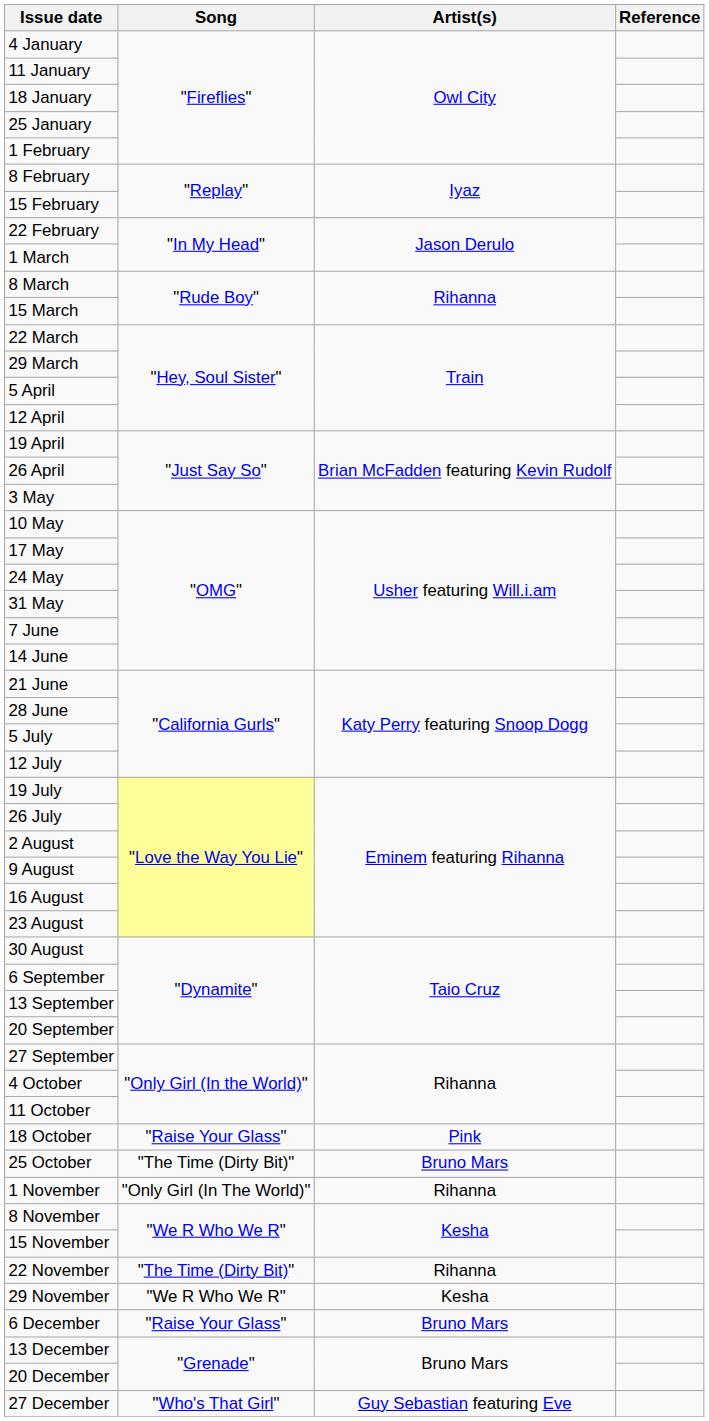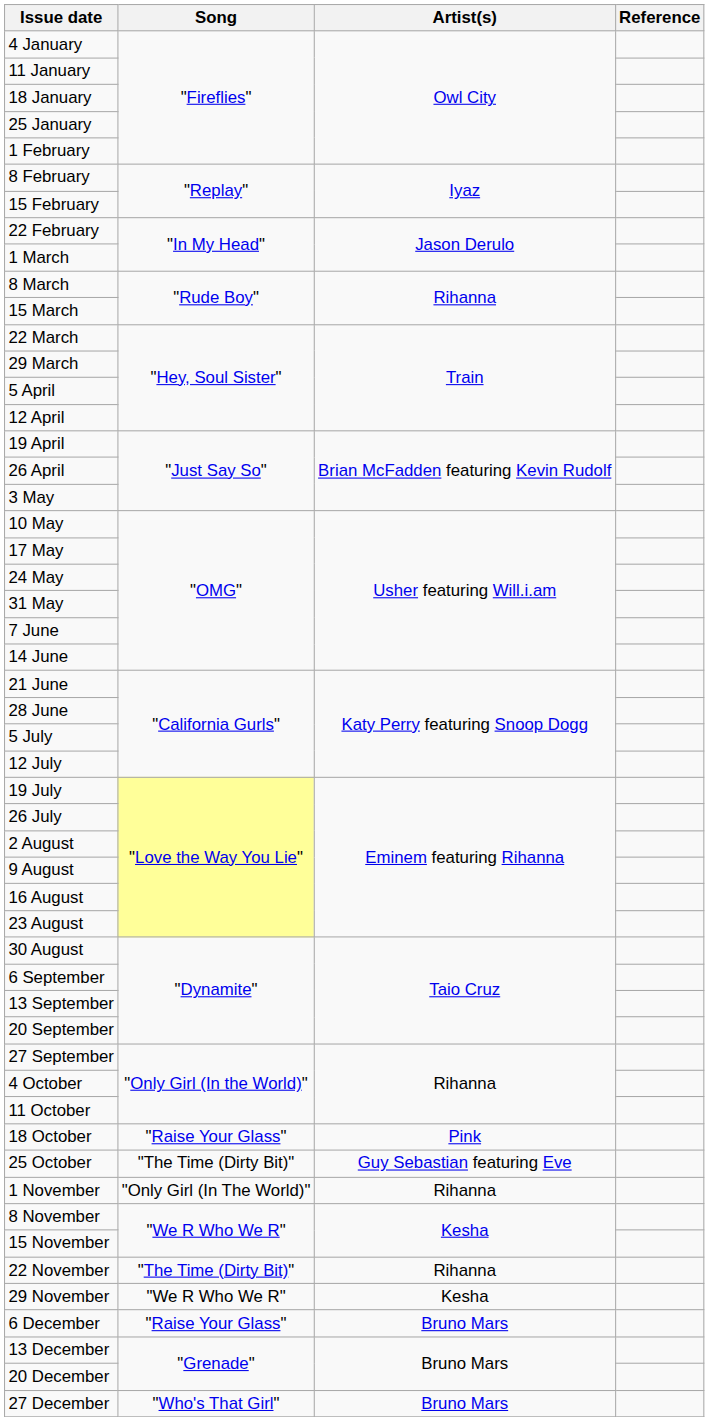 <table class="wikitable">
 <tr>
 <th>Issue date</th>
 <th>Song</th>
 <th>Artist(s)</th>
 <th>Reference</th>
 </tr>
 <tr>
 <td align="left">4 January</td>
 <td align="center" rowspan="5">"<a href='#'>Fireflies</a>"</td>
 <td align="center" rowspan="5"><a href='#'>Owl City</a></td>
 <td align="center"></td>
 </tr>
 <tr>
 <td align="left">11 January</td>
 <td align="center"></td>
 </tr>
 <tr>
 <td align="left">18 January</td>
 <td align="center"></td>
 </tr>
 <tr>
 <td align="left">25 January</td>
 <td align="center"></td>
 </tr>
 <tr>
 <td align="left">1 February</td>
 <td align="center"></td>
 </tr>
 <tr>
 <td align="left">8 February</td>
 <td align="center" rowspan="2">"<a href='#'>Replay</a>"</td>
 <td align="center" rowspan="2"><a href='#'>Iyaz</a></td>
 <td align="center"></td>
 </tr>
 <tr>
 <td align="left">15 February</td>
 <td align="center"></td>
 </tr>
 <tr>
 <td align="left">22 February</td>
 <td align="center" rowspan="2">"<a href='#'>In My Head</a>"</td>
 <td align="center" rowspan="2"><a href='#'>Jason Derulo</a></td>
 <td align="center"></td>
 </tr>
 <tr>
 <td align="left">1 March</td>
 <td align="center"></td>
 </tr>
 <tr>
 <td align="left">8 March</td>
 <td align="center" rowspan="2">"<a href='#'>Rude Boy</a>"</td>
 <td align="center" rowspan="2"><a href='#'>Rihanna</a></td>
 <td align="center"></td>
 </tr>
 <tr>
 <td align="left">15 March</td>
 <td align="center"></td>
 </tr>
 <tr>
 <td align="left">22 March</td>
 <td align="center" rowspan="4">"<a href='#'>Hey, Soul Sister</a>"</td>
 <td align="center" rowspan="4"><a href='#'>Train</a></td>
 <td align="center"></td>
 </tr>
 <tr>
 <td align="left">29 March</td>
 <td align="center"></td>
 </tr>
 <tr>
 <td align="left">5 April</td>
 <td align="center"></td>
 </tr>
 <tr>
 <td align="left">12 April</td>
 <td align="center"></td>
 </tr>
 <tr>
 <td align="left">19 April</td>
 <td align="center" rowspan="3">"<a href='#'>Just Say So</a>"</td>
 <td align="center" rowspan="3"><a href='#'>Brian McFadden</a> featuring <a href='#'>Kevin Rudolf</a></td>
 <td align="center"></td>
 </tr>
 <tr>
 <td align="left">26 April</td>
 <td align="center"></td>
 </tr>
 <tr>
 <td align="left">3 May</td>
 <td align="center"></td>
 </tr>
 <tr>
 <td align="left">10 May</td>
 <td align="center" rowspan="6">"<a href='#'>OMG</a>"</td>
 <td align="center" rowspan="6"><a href='#'>Usher</a> featuring <a href='#'>Will.i.am</a></td>
 <td align="center"></td>
 </tr>
 <tr>
 <td align="left">17 May</td>
 <td align="center"></td>
 </tr>
 <tr>
 <td align="left">24 May</td>
 <td align="center"></td>
 </tr>
 <tr>
 <td align="left">31 May</td>
 <td align="center"></td>
 </tr>
 <tr>
 <td align="left">7 June</td>
 <td align="center"></td>
 </tr>
 <tr>
 <td align="left">14 June</td>
 <td align="center"></td>
 </tr>
 <tr>
 <td align="left">21 June</td>
 <td align="center" rowspan="4">"<a href='#'>California Gurls</a>"</td>
 <td align="center" rowspan="4"><a href='#'>Katy Perry</a> featuring <a href='#'>Snoop Dogg</a></td>
 <td align="center"></td>
 </tr>
 <tr>
 <td align="left">28 June</td>
 <td align="center"></td>
 </tr>
 <tr>
 <td align="left">5 July</td>
 <td align="center"></td>
 </tr>
 <tr>
 <td align="left">12 July</td>
 <td align="center"></td>
 </tr>
 <tr>
 <td align="left">19 July</td>
 <td bgcolor=#FFFF99 align="center" rowspan="6">"<a href='#'>Love the Way You Lie</a>"</td>
 <td align="center" rowspan="6"><a href='#'>Eminem</a> featuring <a href='#'>Rihanna</a></td>
 <td align="center"></td>
 </tr>
 <tr>
 <td align="left">26 July</td>
 <td align="center"></td>
 </tr>
 <tr>
 <td align="left">2 August</td>
 <td align="center"></td>
 </tr>
 <tr>
 <td align="left">9 August</td>
 <td align="center"></td>
 </tr>
 <tr>
 <td align="left">16 August</td>
 <td align="center"></td>
 </tr>
 <tr>
 <td align="left">23 August</td>
 <td align="center"></td>
 </tr>
 <tr>
 <td align="left">30 August</td>
 <td align="center" rowspan="4">"<a href='#'>Dynamite</a>"</td>
 <td align="center" rowspan="4"><a href='#'>Taio Cruz</a></td>
 <td align="center"></td>
 </tr>
 <tr>
 <td align="left">6 September</td>
 <td align="center"></td>
 </tr>
 <tr>
 <td align="left">13 September</td>
 <td align="center"></td>
 </tr>
 <tr>
 <td align="left">20 September</td>
 <td align="center"></td>
 </tr>
 <tr>
 <td align="left">27 September</td>
 <td align="center" rowspan="3">"<a href='#'>Only Girl (In the World)</a>"</td>
 <td align="center" rowspan="3">Rihanna</td>
 <td align="center"></td>
 </tr>
 <tr>
 <td align="left">4 October</td>
 <td align="center"></td>
 </tr>
 <tr>
 <td align="left">11 October</td>
 <td align="center"></td>
 </tr>
 <tr>
 <td align="left">18 October</td>
 <td align="center">"<a href='#'>Raise Your Glass</a>"</td>
 <td align="center"><a href='#'>Pink</a></td>
 <td align="center"></td>
 </tr>
 <tr>
 <td align="left">25 October</td>
 <td align="center">"The Time (Dirty Bit)"</td>
-<td align="center"><a href='#'>Bruno Mars</a></td>
+<td align="center"><a href='#'>Guy Sebastian</a> featuring <a href='#'>Eve</a></td>
 <td align="center"></td>
 </tr>
 <tr>
 <td align="left">1 November</td>
 <td align="center">"Only Girl (In The World)"</td>
 <td align="center">Rihanna</td>
 <td align="center"></td>
 </tr>
 <tr>
 <td align="left">8 November</td>
 <td align="center" rowspan="2">"<a href='#'>We R Who We R</a>"</td>
 <td align="center" rowspan="2"><a href='#'>Kesha</a></td>
 <td align="center"></td>
 </tr>
 <tr>
 <td align="left">15 November</td>
 <td align="center"></td>
 </tr>
 <tr>
 <td align="left">22 November</td>
 <td align="center">"<a href='#'>The Time (Dirty Bit)</a>"</td>
 <td align="center">Rihanna</td>
 <td align="center"></td>
 </tr>
 <tr>
 <td align="left">29 November</td>
 <td align="center">"We R Who We R"</td>
 <td align="center">Kesha</td>
 <td align="center"></td>
 </tr>
 <tr>
 <td align="left">6 December</td>
 <td align="center">"<a href='#'>Raise Your Glass</a>"</td>
 <td align="center"><a href='#'>Bruno Mars</a></td>
 <td align="center"></td>
 </tr>
 <tr>
 <td align="left">13 December</td>
 <td align="center" rowspan="2">"<a href='#'>Grenade</a>"</td>
 <td align="center" rowspan="2">Bruno Mars</td>
 <td align="center"></td>
 </tr>
 <tr>
 <td align="left">20 December</td>
 <td align="center"></td>
 </tr>
 <tr>
 <td align="left">27 December</td>
 <td align="center">"<a href='#'>Who's That Girl</a>"</td>
-<td align="center"><a href='#'>Guy Sebastian</a> featuring <a href='#'>Eve</a></td>
+<td align="center"><a href='#'>Bruno Mars</a></td>
 <td align="center"></td>
 </tr>
 </table>
